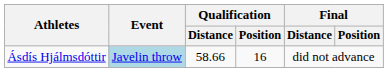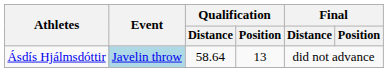 <table class=wikitable style="font-size:90%">
 <tr>
 <th rowspan="2">Athletes</th>
 <th rowspan="2">Event</th>
 <th colspan="2">Qualification</th>
 <th colspan="2">Final</th>
 </tr>
 <tr style="font-size:95%">
 <th>Distance</th>
 <th>Position</th>
 <th>Distance</th>
 <th>Position</th>
 </tr>
 <tr>
 <td><a href='#'>Ásdís Hjálmsdóttir</a></td>
 <td style="background: lightblue;"><a href='#'>Javelin throw</a></td>
-<td align=center>58.66</td>
-<td align=center>16</td>
+<td align=center>58.64</td>
+<td align=center>13</td>
 <td align=center colspan=2>did not advance</td>
 </tr>
 </table>
